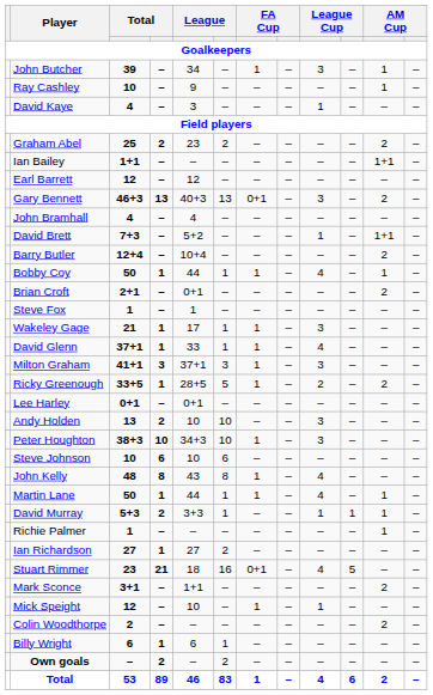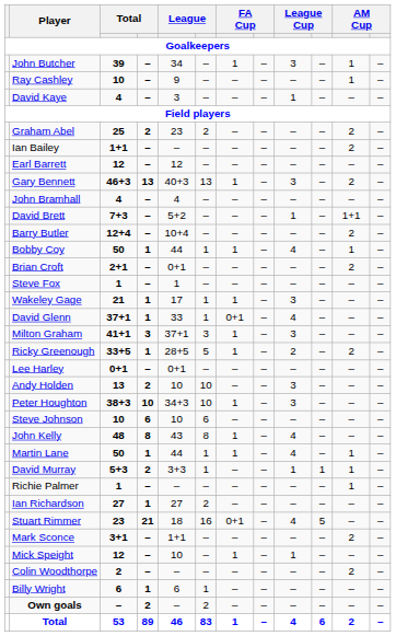 <table class="wikitable"  style="text-align:center;">
 <tr>
 <th rowspan="2" style="font-size:80%;"></th>
 <th rowspan="2">Player</th>
 <th colspan="2">Total</th>
 <th colspan="2"><a href='#'>League</a></th>
 <th colspan="2"><a href='#'>FA<br>Cup</a></th>
 <th colspan="2"><a href='#'>League<br>Cup</a></th>
 <th colspan="2"><a href='#'>AM<br>Cup</a></th>
 </tr>
 <tr>
 <th style="width: 50px; font-size:80%;"></th>
 <th style="width: 25px; font-size:80%;"></th>
 <th style="width: 50px; font-size:80%;"></th>
 <th style="width: 25px; font-size:80%;"></th>
 <th style="width: 50px; font-size:80%;"></th>
 <th style="width: 25px; font-size:80%;"></th>
 <th style="width: 50px; font-size:80%;"></th>
 <th style="width: 25px; font-size:80%;"></th>
 <th style="width: 50px; font-size:80%;"></th>
 <th style="width: 25px; font-size:80%;"></th>
 </tr>
 <tr>
 <td colspan="12" style="background:white; color:blue; text-align:center;"><strong>Goalkeepers</strong></td>
 </tr>
 <tr>
 <td></td>
 <td style="text-align:left;"><a href='#'>John Butcher</a></td>
 <td><strong>39</strong></td>
 <td><strong>–</strong></td>
 <td>34</td>
 <td>–</td>
 <td>1</td>
 <td>–</td>
 <td>3</td>
 <td>–</td>
 <td>1</td>
 <td>–</td>
 </tr>
 <tr>
 <td></td>
 <td style="text-align:left;"><a href='#'>Ray Cashley</a></td>
 <td><strong>10</strong></td>
 <td><strong>–</strong></td>
 <td>9</td>
 <td>–</td>
 <td>–</td>
 <td>–</td>
 <td>–</td>
 <td>–</td>
 <td>1</td>
 <td>–</td>
 </tr>
 <tr>
 <td></td>
 <td style="text-align:left;"><a href='#'>David Kaye</a></td>
 <td><strong>4</strong></td>
 <td><strong>–</strong></td>
 <td>3</td>
 <td>–</td>
 <td>–</td>
 <td>–</td>
 <td>1</td>
 <td>–</td>
 <td>–</td>
 <td>–</td>
 </tr>
 <tr>
 <td colspan="12" style="background:white; color:blue; text-align:center;"><strong>Field players</strong></td>
 </tr>
 <tr>
 <td></td>
 <td style="text-align:left;"><a href='#'>Graham Abel</a></td>
 <td><strong>25</strong></td>
 <td><strong>2</strong></td>
 <td>23</td>
 <td>2</td>
 <td>–</td>
 <td>–</td>
 <td>–</td>
 <td>–</td>
 <td>2</td>
 <td>–</td>
 </tr>
 <tr>
 <td></td>
 <td style="text-align:left;">Ian Bailey</td>
 <td><strong>1+1</strong></td>
 <td><strong>–</strong></td>
 <td>–</td>
 <td>–</td>
 <td>–</td>
 <td>–</td>
 <td>–</td>
 <td>–</td>
-<td>1+1</td>
+<td>2</td>
 <td>–</td>
 </tr>
 <tr>
 <td></td>
 <td style="text-align:left;"><a href='#'>Earl Barrett</a></td>
 <td><strong>12</strong></td>
 <td><strong>–</strong></td>
 <td>12</td>
 <td>–</td>
 <td>–</td>
 <td>–</td>
 <td>–</td>
 <td>–</td>
 <td>–</td>
 <td>–</td>
 </tr>
 <tr>
 <td></td>
 <td style="text-align:left;"><a href='#'>Gary Bennett</a></td>
 <td><strong>46+3</strong></td>
 <td><strong>13</strong></td>
 <td>40+3</td>
 <td>13</td>
-<td>0+1</td>
+<td>1</td>
 <td>–</td>
 <td>3</td>
 <td>–</td>
 <td>2</td>
 <td>–</td>
 </tr>
 <tr>
 <td></td>
 <td style="text-align:left;"><a href='#'>John Bramhall</a></td>
 <td><strong>4</strong></td>
 <td><strong>–</strong></td>
 <td>4</td>
 <td>–</td>
 <td>–</td>
 <td>–</td>
 <td>–</td>
 <td>–</td>
 <td>–</td>
 <td>–</td>
 </tr>
 <tr>
 <td></td>
 <td style="text-align:left;"><a href='#'>David Brett</a></td>
 <td><strong>7+3</strong></td>
 <td><strong>–</strong></td>
 <td>5+2</td>
 <td>–</td>
 <td>–</td>
 <td>–</td>
 <td>1</td>
 <td>–</td>
 <td>1+1</td>
 <td>–</td>
 </tr>
 <tr>
 <td></td>
 <td style="text-align:left;"><a href='#'>Barry Butler</a></td>
 <td><strong>12+4</strong></td>
 <td><strong>–</strong></td>
 <td>10+4</td>
 <td>–</td>
 <td>–</td>
 <td>–</td>
 <td>–</td>
 <td>–</td>
 <td>2</td>
 <td>–</td>
 </tr>
 <tr>
 <td></td>
 <td style="text-align:left;"><a href='#'>Bobby Coy</a></td>
 <td><strong>50</strong></td>
 <td><strong>1</strong></td>
 <td>44</td>
 <td>1</td>
 <td>1</td>
 <td>–</td>
 <td>4</td>
 <td>–</td>
 <td>1</td>
 <td>–</td>
 </tr>
 <tr>
 <td></td>
 <td style="text-align:left;"><a href='#'>Brian Croft</a></td>
 <td><strong>2+1</strong></td>
 <td><strong>–</strong></td>
 <td>0+1</td>
 <td>–</td>
 <td>–</td>
 <td>–</td>
 <td>–</td>
 <td>–</td>
 <td>2</td>
 <td>–</td>
 </tr>
 <tr>
 <td></td>
 <td style="text-align:left;"><a href='#'>Steve Fox</a></td>
 <td><strong>1</strong></td>
 <td><strong>–</strong></td>
 <td>1</td>
 <td>–</td>
 <td>–</td>
 <td>–</td>
 <td>–</td>
 <td>–</td>
 <td>–</td>
 <td>–</td>
 </tr>
 <tr>
 <td></td>
 <td style="text-align:left;"><a href='#'>Wakeley Gage</a></td>
 <td><strong>21</strong></td>
 <td><strong>1</strong></td>
 <td>17</td>
 <td>1</td>
 <td>1</td>
 <td>–</td>
 <td>3</td>
 <td>–</td>
 <td>–</td>
 <td>–</td>
 </tr>
 <tr>
 <td></td>
 <td style="text-align:left;"><a href='#'>David Glenn</a></td>
 <td><strong>37+1</strong></td>
 <td><strong>1</strong></td>
 <td>33</td>
 <td>1</td>
-<td>1</td>
+<td>0+1</td>
 <td>–</td>
 <td>4</td>
 <td>–</td>
 <td>–</td>
 <td>–</td>
 </tr>
 <tr>
 <td></td>
 <td style="text-align:left;"><a href='#'>Milton Graham</a></td>
 <td><strong>41+1</strong></td>
 <td><strong>3</strong></td>
 <td>37+1</td>
 <td>3</td>
 <td>1</td>
 <td>–</td>
 <td>3</td>
 <td>–</td>
 <td>–</td>
 <td>–</td>
 </tr>
 <tr>
 <td></td>
 <td style="text-align:left;"><a href='#'>Ricky Greenough</a></td>
 <td><strong>33+5</strong></td>
 <td><strong>1</strong></td>
 <td>28+5</td>
 <td>5</td>
 <td>1</td>
 <td>–</td>
 <td>2</td>
 <td>–</td>
 <td>2</td>
 <td>–</td>
 </tr>
 <tr>
 <td></td>
 <td style="text-align:left;"><a href='#'>Lee Harley</a></td>
 <td><strong>0+1</strong></td>
 <td><strong>–</strong></td>
 <td>0+1</td>
 <td>–</td>
 <td>–</td>
 <td>–</td>
 <td>–</td>
 <td>–</td>
 <td>–</td>
 <td>–</td>
 </tr>
 <tr>
 <td></td>
 <td style="text-align:left;"><a href='#'>Andy Holden</a></td>
 <td><strong>13</strong></td>
 <td><strong>2</strong></td>
 <td>10</td>
 <td>10</td>
 <td>–</td>
 <td>–</td>
 <td>3</td>
 <td>–</td>
 <td>–</td>
 <td>–</td>
 </tr>
 <tr>
 <td></td>
 <td style="text-align:left;"><a href='#'>Peter Houghton</a></td>
 <td><strong>38+3</strong></td>
 <td><strong>10</strong></td>
 <td>34+3</td>
 <td>10</td>
 <td>1</td>
 <td>–</td>
 <td>3</td>
 <td>–</td>
 <td>–</td>
 <td>–</td>
 </tr>
 <tr>
 <td></td>
 <td style="text-align:left;"><a href='#'>Steve Johnson</a></td>
 <td><strong>10</strong></td>
 <td><strong>6</strong></td>
 <td>10</td>
 <td>6</td>
 <td>–</td>
 <td>–</td>
 <td>–</td>
 <td>–</td>
 <td>–</td>
 <td>–</td>
 </tr>
 <tr>
 <td></td>
 <td style="text-align:left;"><a href='#'>John Kelly</a></td>
 <td><strong>48</strong></td>
 <td><strong>8</strong></td>
 <td>43</td>
 <td>8</td>
 <td>1</td>
 <td>–</td>
 <td>4</td>
 <td>–</td>
 <td>–</td>
 <td>–</td>
 </tr>
 <tr>
 <td></td>
 <td style="text-align:left;"><a href='#'>Martin Lane</a></td>
 <td><strong>50</strong></td>
 <td><strong>1</strong></td>
 <td>44</td>
 <td>1</td>
 <td>1</td>
 <td>–</td>
 <td>4</td>
 <td>–</td>
 <td>1</td>
 <td>–</td>
 </tr>
 <tr>
 <td></td>
 <td style="text-align:left;"><a href='#'>David Murray</a></td>
 <td><strong>5+3</strong></td>
 <td><strong>2</strong></td>
 <td>3+3</td>
 <td>1</td>
 <td>–</td>
 <td>–</td>
 <td>1</td>
 <td>1</td>
 <td>1</td>
 <td>–</td>
 </tr>
 <tr>
 <td></td>
 <td style="text-align:left;">Richie Palmer</td>
 <td><strong>1</strong></td>
 <td><strong>–</strong></td>
 <td>–</td>
 <td>–</td>
 <td>–</td>
 <td>–</td>
 <td>–</td>
 <td>–</td>
 <td>1</td>
 <td>–</td>
 </tr>
 <tr>
 <td></td>
 <td style="text-align:left;"><a href='#'>Ian Richardson</a></td>
 <td><strong>27</strong></td>
 <td><strong>1</strong></td>
 <td>27</td>
 <td>2</td>
 <td>–</td>
 <td>–</td>
 <td>–</td>
 <td>–</td>
 <td>–</td>
 <td>–</td>
 </tr>
 <tr>
 <td></td>
 <td style="text-align:left;"><a href='#'>Stuart Rimmer</a></td>
 <td><strong>23</strong></td>
 <td><strong>21</strong></td>
 <td>18</td>
 <td>16</td>
 <td>0+1</td>
 <td>–</td>
 <td>4</td>
 <td>5</td>
 <td>–</td>
 <td>–</td>
 </tr>
 <tr>
 <td></td>
 <td style="text-align:left;"><a href='#'>Mark Sconce</a></td>
 <td><strong>3+1</strong></td>
 <td><strong>–</strong></td>
 <td>1+1</td>
 <td>–</td>
 <td>–</td>
 <td>–</td>
 <td>–</td>
 <td>–</td>
 <td>2</td>
 <td>–</td>
 </tr>
 <tr>
 <td></td>
 <td style="text-align:left;"><a href='#'>Mick Speight</a></td>
 <td><strong>12</strong></td>
 <td><strong>–</strong></td>
 <td>10</td>
 <td>–</td>
 <td>1</td>
 <td>–</td>
 <td>1</td>
 <td>–</td>
 <td>–</td>
 <td>–</td>
 </tr>
 <tr>
 <td></td>
 <td style="text-align:left;"><a href='#'>Colin Woodthorpe</a></td>
 <td><strong>2</strong></td>
 <td><strong>–</strong></td>
 <td>–</td>
 <td>–</td>
 <td>–</td>
 <td>–</td>
 <td>–</td>
 <td>–</td>
 <td>2</td>
 <td>–</td>
 </tr>
 <tr>
 <td></td>
 <td style="text-align:left;"><a href='#'>Billy Wright</a></td>
 <td><strong>6</strong></td>
 <td><strong>1</strong></td>
 <td>6</td>
 <td>1</td>
 <td>–</td>
 <td>–</td>
 <td>–</td>
 <td>–</td>
 <td>–</td>
 <td>–</td>
 </tr>
 <tr>
 <td></td>
 <td><strong>Own goals</strong></td>
 <td><strong>–</strong></td>
 <td><strong>2</strong></td>
 <td>–</td>
 <td>2</td>
 <td>–</td>
 <td>–</td>
 <td>–</td>
 <td>–</td>
 <td>–</td>
 <td>–</td>
 </tr>
 <tr style="background:white; color:blue; text-align:center;">
 <td></td>
 <td><strong>Total</strong></td>
 <td><strong>53</strong></td>
 <td><strong>89</strong></td>
 <td><strong>46</strong></td>
 <td><strong>83</strong></td>
 <td><strong>1</strong></td>
 <td><strong>–</strong></td>
 <td><strong>4</strong></td>
 <td><strong>6</strong></td>
 <td><strong>2</strong></td>
 <td><strong>–</strong></td>
 </tr>
 </table>
